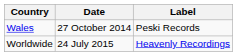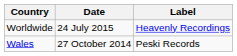 <table class="wikitable">
 <tr>
 <th>Country</th>
 <th>Date</th>
 <th>Label</th>
 </tr>
 <tr>
+<td>Worldwide</td>
+<td>24 July 2015</td>
+<td><a href='#'>Heavenly Recordings</a></td>
+</tr>
+<tr>
 <td><a href='#'>Wales</a></td>
 <td>27 October 2014</td>
 <td>Peski Records</td>
 </tr>
-<tr>
-<td>Worldwide</td>
-<td>24 July 2015</td>
-<td><a href='#'>Heavenly Recordings</a></td>
-</tr>
 </table>
